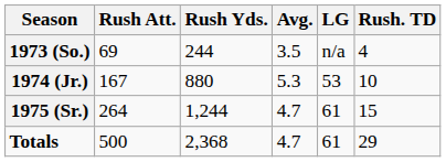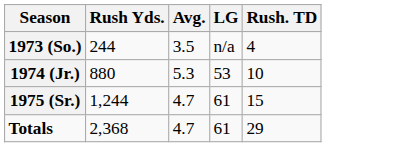 <table class="wikitable">
 <tr>
 <th>Season</th>
-<th>Rush Att.</th>
 <th>Rush Yds.</th>
 <th>Avg.</th>
 <th>LG</th>
 <th>Rush. TD</th>
 </tr>
 <tr>
 <th>1973 (So.)</th>
-<td>69</td>
 <td>244</td>
 <td>3.5</td>
 <td>n/a</td>
 <td>4</td>
 </tr>
 <tr>
 <th>1974 (Jr.)</th>
-<td>167</td>
 <td>880</td>
 <td>5.3</td>
 <td>53</td>
 <td>10</td>
 </tr>
 <tr>
 <th>1975 (Sr.)</th>
-<td>264</td>
 <td>1,244</td>
 <td>4.7</td>
 <td>61</td>
 <td>15</td>
 </tr>
 <tr>
 <td><strong>Totals</strong></td>
-<td>500</td>
 <td>2,368</td>
 <td>4.7</td>
 <td>61</td>
 <td>29</td>
 </tr>
 </table>
